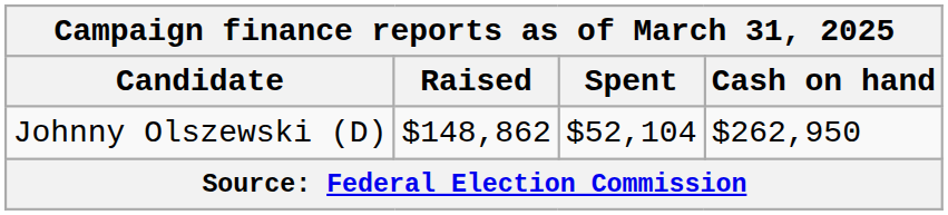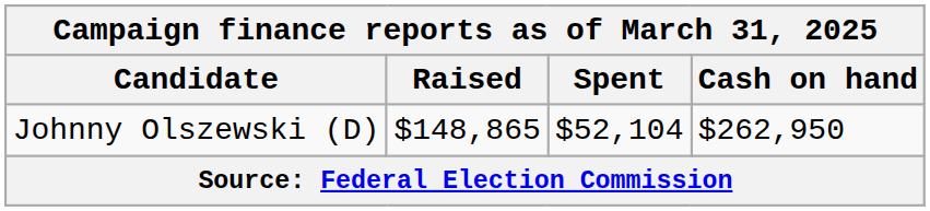 <table class="wikitable sortable">
 <tr>
 <th colspan=4>Campaign finance reports as of March 31, 2025</th>
 </tr>
 <tr style="text-align:center;">
 <th>Candidate</th>
 <th>Raised</th>
 <th>Spent</th>
 <th>Cash on hand</th>
 </tr>
 <tr>
 <td>Johnny Olszewski (D)</td>
-<td>$148,862</td>
+<td>$148,865</td>
 <td>$52,104</td>
 <td>$262,950</td>
 </tr>
 <tr>
 <th colspan="4"><small>Source: <a href='#'>Federal Election Commission</a></small></th>
 </tr>
 </table>
